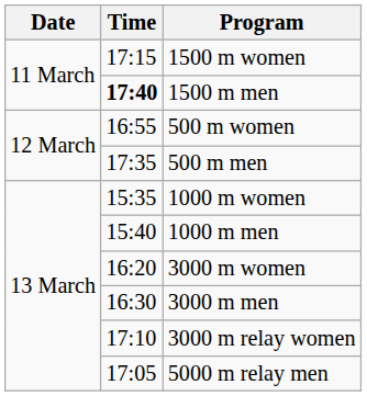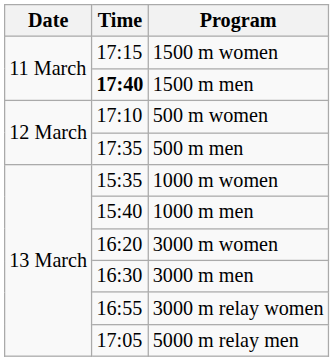 <table class="wikitable">
 <tr>
 <th>Date</th>
 <th>Time</th>
 <th>Program</th>
 </tr>
 <tr>
 <td rowspan=2>11 March</td>
 <td>17:15</td>
 <td>1500 m women</td>
 </tr>
 <tr>
 <td><strong>17:40</strong></td>
 <td>1500 m men</td>
 </tr>
 <tr>
 <td rowspan=2>12 March</td>
-<td>16:55</td>
+<td>17:10</td>
 <td>500 m women</td>
 </tr>
 <tr>
 <td>17:35</td>
 <td>500 m men</td>
 </tr>
 <tr>
 <td rowspan=6>13 March</td>
 <td>15:35</td>
 <td>1000 m women</td>
 </tr>
 <tr>
 <td>15:40</td>
 <td>1000 m men</td>
 </tr>
 <tr>
 <td>16:20</td>
 <td>3000 m women</td>
 </tr>
 <tr>
 <td>16:30</td>
 <td>3000 m men</td>
 </tr>
 <tr>
-<td>17:10</td>
+<td>16:55</td>
 <td>3000 m relay women</td>
 </tr>
 <tr>
 <td>17:05</td>
 <td>5000 m relay men</td>
 </tr>
 </table>
